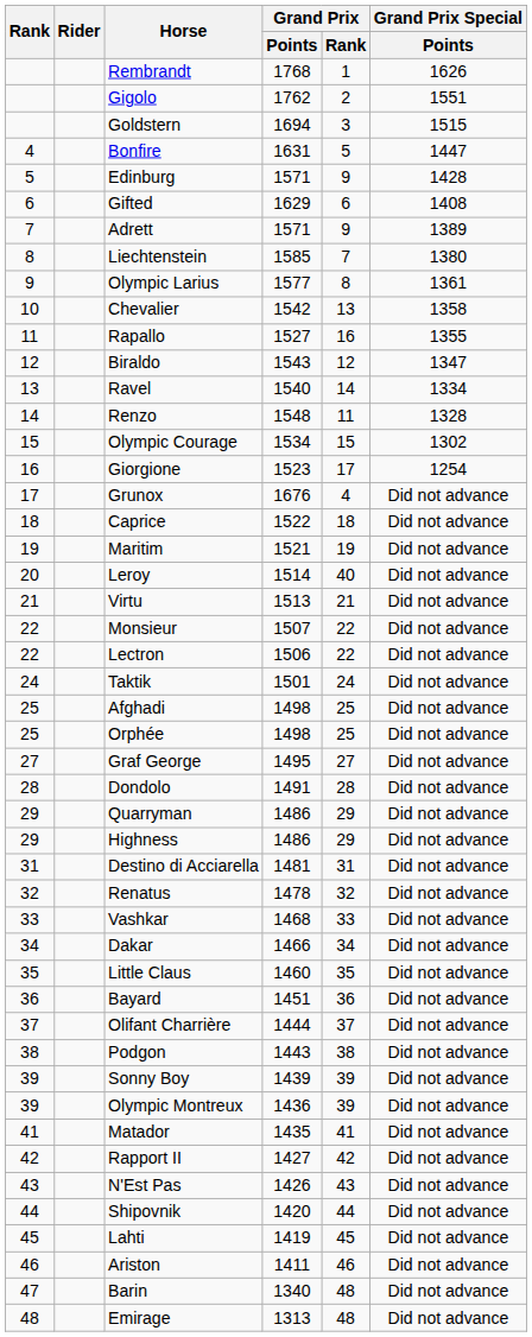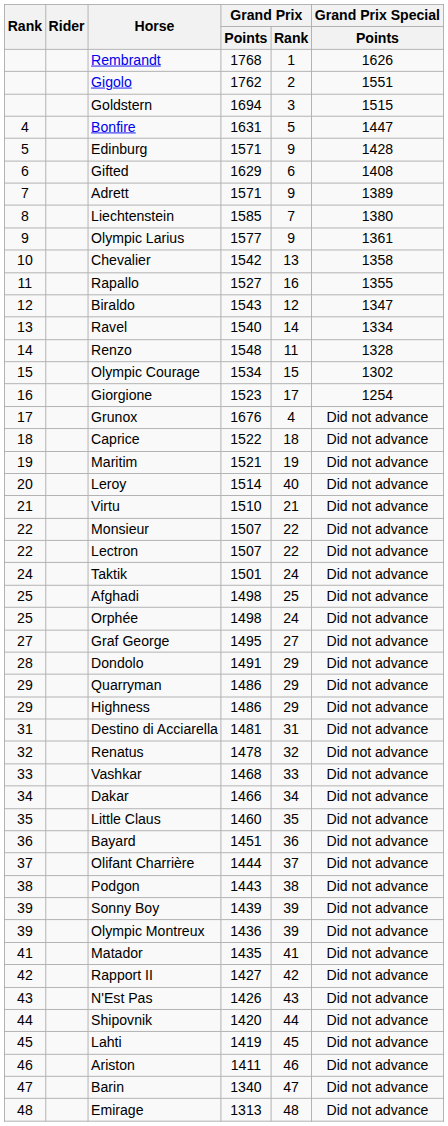 <table class="wikitable sortable" style="text-align:center;">
 <tr>
 <th rowspan=2>Rank</th>
 <th rowspan=2>Rider</th>
 <th rowspan=2>Horse</th>
 <th colspan=2>Grand Prix</th>
 <th>Grand Prix Special</th>
 </tr>
 <tr>
 <th>Points</th>
 <th>Rank</th>
 <th>Points</th>
 </tr>
 <tr>
 <td></td>
 <td align=left></td>
 <td align=left><a href='#'>Rembrandt</a></td>
 <td>1768</td>
 <td>1</td>
 <td>1626</td>
 </tr>
 <tr>
 <td></td>
 <td align=left></td>
 <td align=left><a href='#'>Gigolo</a></td>
 <td>1762</td>
 <td>2</td>
 <td>1551</td>
 </tr>
 <tr>
 <td></td>
 <td align=left></td>
 <td align=left>Goldstern</td>
 <td>1694</td>
 <td>3</td>
 <td>1515</td>
 </tr>
 <tr>
 <td>4</td>
 <td align=left></td>
 <td align=left><a href='#'>Bonfire</a></td>
 <td>1631</td>
 <td>5</td>
 <td>1447</td>
 </tr>
 <tr>
 <td>5</td>
 <td align=left></td>
 <td align=left>Edinburg</td>
 <td>1571</td>
 <td>9</td>
 <td>1428</td>
 </tr>
 <tr>
 <td>6</td>
 <td align=left></td>
 <td align=left>Gifted</td>
 <td>1629</td>
 <td>6</td>
 <td>1408</td>
 </tr>
 <tr>
 <td>7</td>
 <td align=left></td>
 <td align=left>Adrett</td>
 <td>1571</td>
 <td>9</td>
 <td>1389</td>
 </tr>
 <tr>
 <td>8</td>
 <td align=left></td>
 <td align=left>Liechtenstein</td>
 <td>1585</td>
 <td>7</td>
 <td>1380</td>
 </tr>
 <tr>
 <td>9</td>
 <td align=left></td>
 <td align=left>Olympic Larius</td>
 <td>1577</td>
-<td>8</td>
+<td>9</td>
 <td>1361</td>
 </tr>
 <tr>
 <td>10</td>
 <td align=left></td>
 <td align=left>Chevalier</td>
 <td>1542</td>
 <td>13</td>
 <td>1358</td>
 </tr>
 <tr>
 <td>11</td>
 <td align=left></td>
 <td align=left>Rapallo</td>
 <td>1527</td>
 <td>16</td>
 <td>1355</td>
 </tr>
 <tr>
 <td>12</td>
 <td align=left></td>
 <td align=left>Biraldo</td>
 <td>1543</td>
 <td>12</td>
 <td>1347</td>
 </tr>
 <tr>
 <td>13</td>
 <td align=left></td>
 <td align=left>Ravel</td>
 <td>1540</td>
 <td>14</td>
 <td>1334</td>
 </tr>
 <tr>
 <td>14</td>
 <td align=left></td>
 <td align=left>Renzo</td>
 <td>1548</td>
 <td>11</td>
 <td>1328</td>
 </tr>
 <tr>
 <td>15</td>
 <td align=left></td>
 <td align=left>Olympic Courage</td>
 <td>1534</td>
 <td>15</td>
 <td>1302</td>
 </tr>
 <tr>
 <td>16</td>
 <td align=left></td>
 <td align=left>Giorgione</td>
 <td>1523</td>
 <td>17</td>
 <td>1254</td>
 </tr>
 <tr>
 <td>17</td>
 <td align=left></td>
 <td align=left>Grunox</td>
 <td>1676</td>
 <td>4</td>
 <td>Did not advance</td>
 </tr>
 <tr>
 <td>18</td>
 <td align=left></td>
 <td align=left>Caprice</td>
 <td>1522</td>
 <td>18</td>
 <td>Did not advance</td>
 </tr>
 <tr>
 <td>19</td>
 <td align=left></td>
 <td align=left>Maritim</td>
 <td>1521</td>
 <td>19</td>
 <td>Did not advance</td>
 </tr>
 <tr>
 <td>20</td>
 <td align=left></td>
 <td align=left>Leroy</td>
 <td>1514</td>
 <td>40</td>
 <td>Did not advance</td>
 </tr>
 <tr>
 <td>21</td>
 <td align=left></td>
 <td align=left>Virtu</td>
-<td>1513</td>
+<td>1510</td>
 <td>21</td>
 <td>Did not advance</td>
 </tr>
 <tr>
 <td>22</td>
 <td align=left></td>
 <td align=left>Monsieur</td>
 <td>1507</td>
 <td>22</td>
 <td>Did not advance</td>
 </tr>
 <tr>
 <td>22</td>
 <td align=left></td>
 <td align=left>Lectron</td>
-<td>1506</td>
+<td>1507</td>
 <td>22</td>
 <td>Did not advance</td>
 </tr>
 <tr>
 <td>24</td>
 <td align=left></td>
 <td align=left>Taktik</td>
 <td>1501</td>
 <td>24</td>
 <td>Did not advance</td>
 </tr>
 <tr>
 <td>25</td>
 <td align=left></td>
 <td align=left>Afghadi</td>
 <td>1498</td>
 <td>25</td>
 <td>Did not advance</td>
 </tr>
 <tr>
 <td>25</td>
 <td align=left></td>
 <td align=left>Orphée</td>
 <td>1498</td>
-<td>25</td>
+<td>24</td>
 <td>Did not advance</td>
 </tr>
 <tr>
 <td>27</td>
 <td align=left></td>
 <td align=left>Graf George</td>
 <td>1495</td>
 <td>27</td>
 <td>Did not advance</td>
 </tr>
 <tr>
 <td>28</td>
 <td align=left></td>
 <td align=left>Dondolo</td>
 <td>1491</td>
-<td>28</td>
+<td>29</td>
 <td>Did not advance</td>
 </tr>
 <tr>
 <td>29</td>
 <td align=left></td>
 <td align=left>Quarryman</td>
 <td>1486</td>
 <td>29</td>
 <td>Did not advance</td>
 </tr>
 <tr>
 <td>29</td>
 <td align=left></td>
 <td align=left>Highness</td>
 <td>1486</td>
 <td>29</td>
 <td>Did not advance</td>
 </tr>
 <tr>
 <td>31</td>
 <td align=left></td>
 <td align=left>Destino di Acciarella</td>
 <td>1481</td>
 <td>31</td>
 <td>Did not advance</td>
 </tr>
 <tr>
 <td>32</td>
 <td align=left></td>
 <td align=left>Renatus</td>
 <td>1478</td>
 <td>32</td>
 <td>Did not advance</td>
 </tr>
 <tr>
 <td>33</td>
 <td align=left></td>
 <td align=left>Vashkar</td>
 <td>1468</td>
 <td>33</td>
 <td>Did not advance</td>
 </tr>
 <tr>
 <td>34</td>
 <td align=left></td>
 <td align=left>Dakar</td>
 <td>1466</td>
 <td>34</td>
 <td>Did not advance</td>
 </tr>
 <tr>
 <td>35</td>
 <td align=left></td>
 <td align=left>Little Claus</td>
 <td>1460</td>
 <td>35</td>
 <td>Did not advance</td>
 </tr>
 <tr>
 <td>36</td>
 <td align=left></td>
 <td align=left>Bayard</td>
 <td>1451</td>
 <td>36</td>
 <td>Did not advance</td>
 </tr>
 <tr>
 <td>37</td>
 <td align=left></td>
 <td align=left>Olifant Charrière</td>
 <td>1444</td>
 <td>37</td>
 <td>Did not advance</td>
 </tr>
 <tr>
 <td>38</td>
 <td align=left></td>
 <td align=left>Podgon</td>
 <td>1443</td>
 <td>38</td>
 <td>Did not advance</td>
 </tr>
 <tr>
 <td>39</td>
 <td align=left></td>
 <td align=left>Sonny Boy</td>
 <td>1439</td>
 <td>39</td>
 <td>Did not advance</td>
 </tr>
 <tr>
 <td>39</td>
 <td align=left></td>
 <td align=left>Olympic Montreux</td>
 <td>1436</td>
 <td>39</td>
 <td>Did not advance</td>
 </tr>
 <tr>
 <td>41</td>
 <td align=left></td>
 <td align=left>Matador</td>
 <td>1435</td>
 <td>41</td>
 <td>Did not advance</td>
 </tr>
 <tr>
 <td>42</td>
 <td align=left></td>
 <td align=left>Rapport II</td>
 <td>1427</td>
 <td>42</td>
 <td>Did not advance</td>
 </tr>
 <tr>
 <td>43</td>
 <td align=left></td>
 <td align=left>N'Est Pas</td>
 <td>1426</td>
 <td>43</td>
 <td>Did not advance</td>
 </tr>
 <tr>
 <td>44</td>
 <td align=left></td>
 <td align=left>Shipovnik</td>
 <td>1420</td>
 <td>44</td>
 <td>Did not advance</td>
 </tr>
 <tr>
 <td>45</td>
 <td align=left></td>
 <td align=left>Lahti</td>
 <td>1419</td>
 <td>45</td>
 <td>Did not advance</td>
 </tr>
 <tr>
 <td>46</td>
 <td align=left></td>
 <td align=left>Ariston</td>
 <td>1411</td>
 <td>46</td>
 <td>Did not advance</td>
 </tr>
 <tr>
 <td>47</td>
 <td align=left></td>
 <td align=left>Barin</td>
 <td>1340</td>
-<td>48</td>
+<td>47</td>
 <td>Did not advance</td>
 </tr>
 <tr>
 <td>48</td>
 <td align=left></td>
 <td align=left>Emirage</td>
 <td>1313</td>
 <td>48</td>
 <td>Did not advance</td>
 </tr>
 </table>
